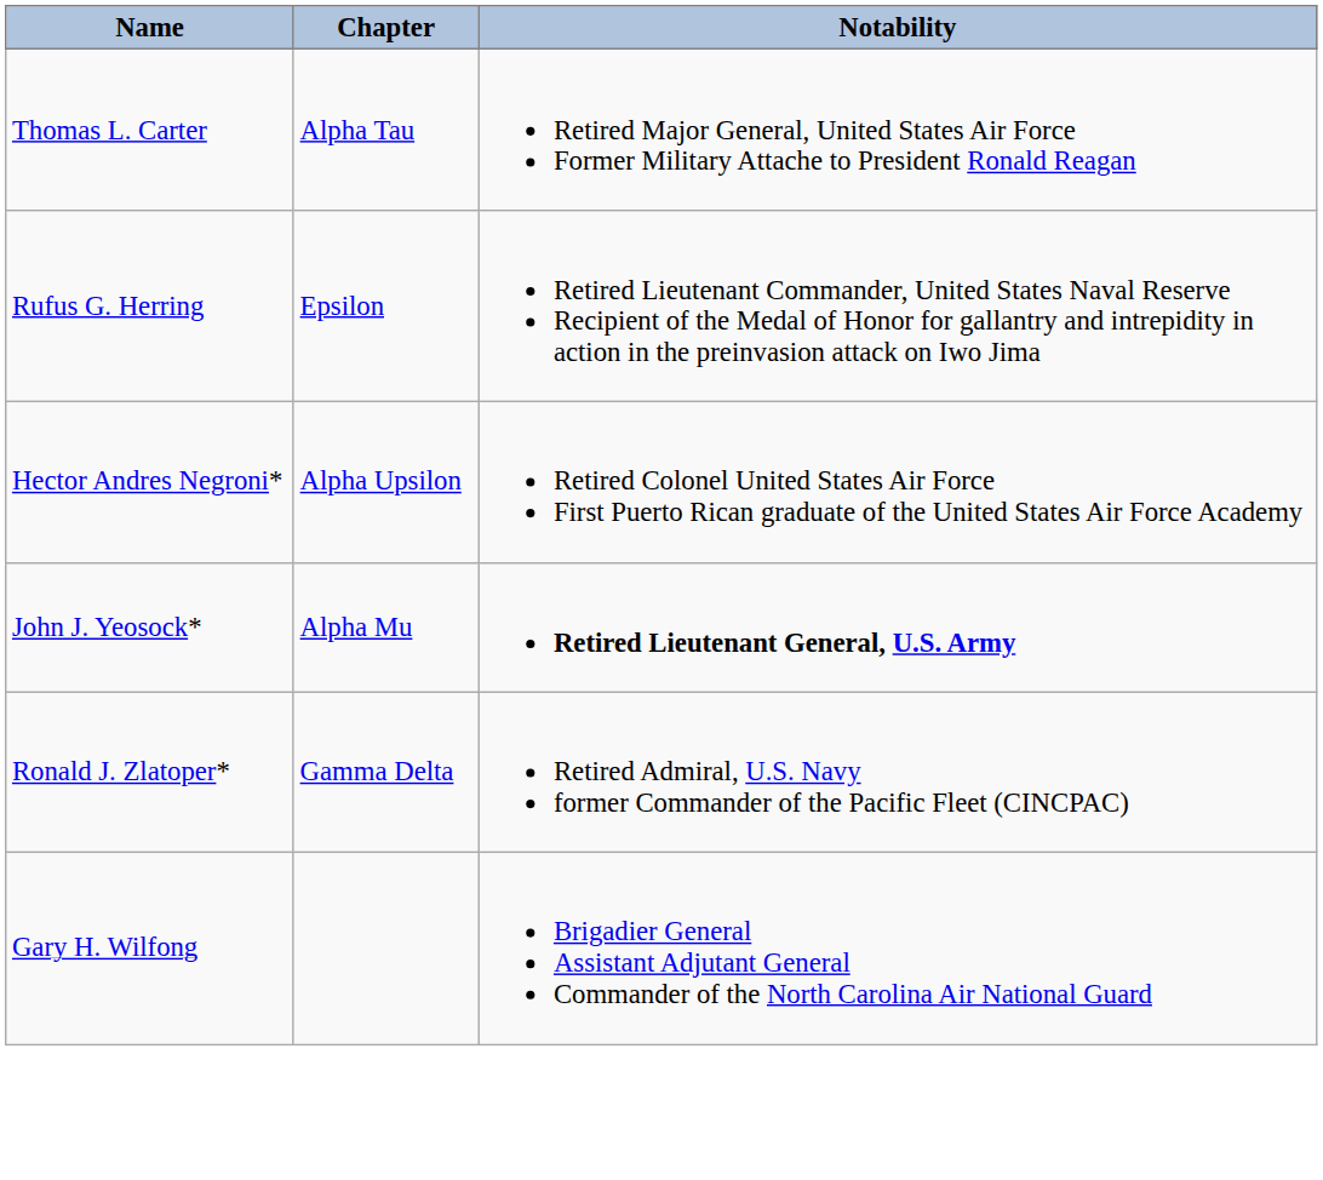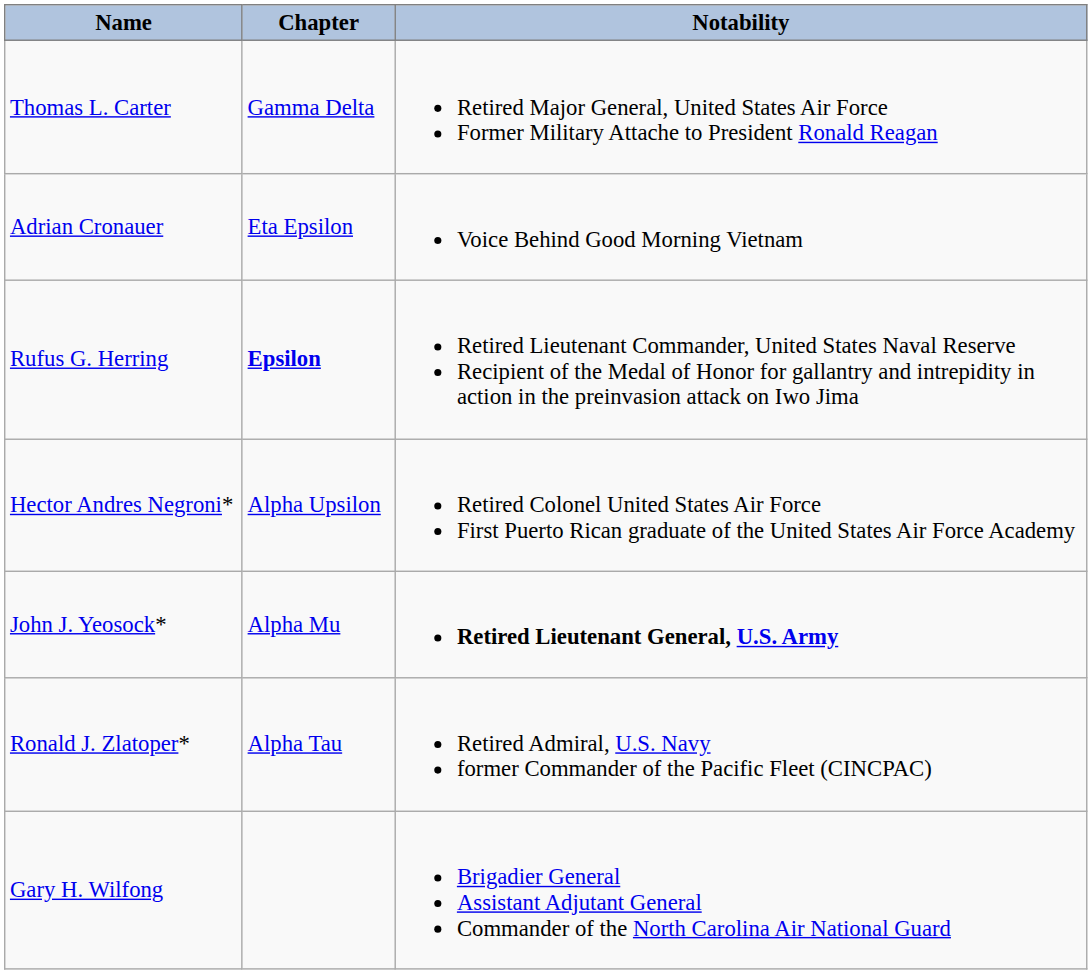 <table class="wikitable">
 <tr>
 <th style="background: #B0C4DE; color:#000000 ;border:solid 1px #808080;" width=160px>Name</th>
 <th style="background: #B0C4DE; color:#000000 ;border:solid 1px #808080;" width=100px>Chapter</th>
 <th style="background: #B0C4DE; color:#000000 ;border:solid 1px #808080;" width=480px>Notability</th>
 </tr>
 <tr>
 <td><a href='#'>Thomas L. Carter</a></td>
-<td><a href='#'>Alpha Tau</a></td>
+<td><a href='#'>Gamma Delta</a></td>
 <td><br><ul><li>Retired Major General, United States Air Force</li><li>Former Military Attache to President <a href='#'>Ronald Reagan</a></li></ul></td>
 </tr>
 <tr>
+<td><a href='#'>Adrian Cronauer</a></td>
+<td><a href='#'>Eta Epsilon</a></td>
+<td><br><ul><li>Voice Behind Good Morning Vietnam</li></ul></td>
+</tr>
+<tr>
 <td><a href='#'>Rufus G. Herring</a></td>
-<td><a href='#'>Epsilon</a></td>
+<td><strong><a href='#'>Epsilon</a></strong></td>
 <td><br><ul><li>Retired Lieutenant Commander, United States Naval Reserve</li><li>Recipient of the Medal of Honor for gallantry and intrepidity in action in the preinvasion attack on Iwo Jima</li></ul></td>
 </tr>
 <tr>
 <td><a href='#'>Hector Andres Negroni</a>*</td>
 <td><a href='#'>Alpha Upsilon</a></td>
 <td><br><ul><li>Retired Colonel United States Air Force</li><li>First Puerto Rican graduate of the United States Air Force Academy</li></ul></td>
 </tr>
 <tr>
 <td><a href='#'>John J. Yeosock</a>*</td>
 <td><a href='#'>Alpha Mu</a></td>
 <td><strong><br><ul><li>Retired Lieutenant General, <a href='#'>U.S. Army</a></li></ul></strong></td>
 </tr>
 <tr>
 <td><a href='#'>Ronald J. Zlatoper</a>*</td>
-<td><a href='#'>Gamma Delta</a></td>
+<td><a href='#'>Alpha Tau</a></td>
 <td><br><ul><li>Retired Admiral, <a href='#'>U.S. Navy</a></li><li>former Commander of the Pacific Fleet (CINCPAC)</li></ul></td>
 </tr>
 <tr>
 <td><a href='#'>Gary H. Wilfong</a></td>
 <td></td>
 <td><br><ul><li><a href='#'>Brigadier General</a></li><li><a href='#'>Assistant Adjutant General</a></li><li>Commander of the <a href='#'>North Carolina Air National Guard</a></li></ul></td>
 </tr>
 </table>
